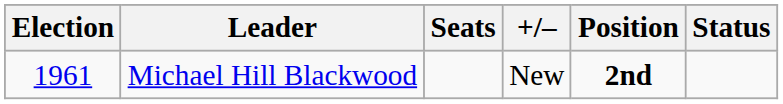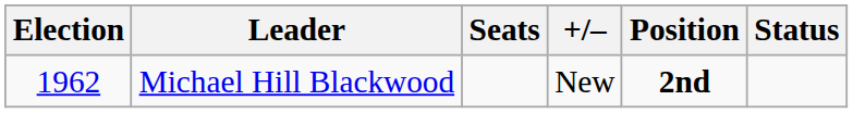 <table class="wikitable" style="text-align:center">
 <tr>
 <th>Election</th>
 <th>Leader</th>
 <th>Seats</th>
 <th>+/–</th>
 <th>Position</th>
 <th>Status</th>
 </tr>
 <tr>
-<td><a href='#'>1961</a></td>
+<td><a href='#'>1962</a></td>
 <td><a href='#'>Michael Hill Blackwood</a></td>
 <td></td>
 <td>New</td>
 <td><strong>2nd</strong></td>
 <td></td>
 </tr>
 </table>
